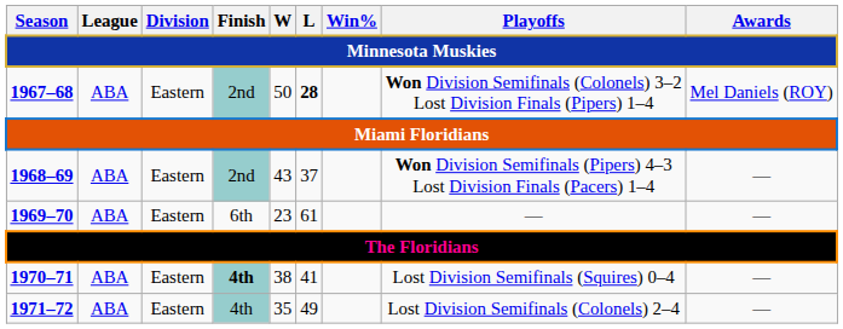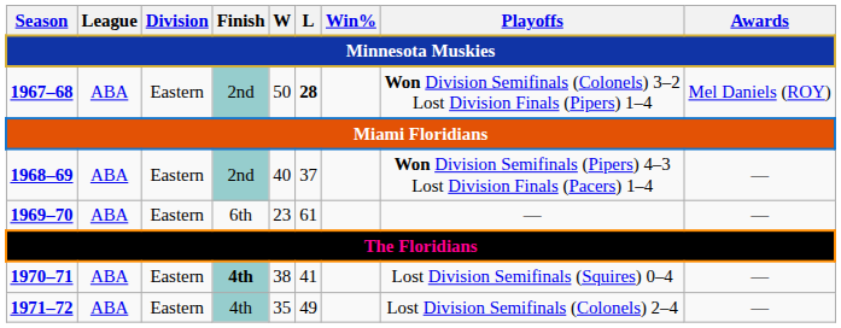 <table class="wikitable plainrowheaders" style="text-align:center; font-size:95%" summary="Season (sortable), Conference, Finish (sortable), Division, Finish (sortable), Wins (sortable), Losses (sortable), Win% (sortable), GB (sortable), Playoffs, Awards and Head coach">
 <tr>
 <th scope="col"><a href='#'>Season</a></th>
 <th scope="col">League</th>
 <th scope="col" class="unsortable"><a href='#'>Division</a></th>
 <th scope="col">Finish</th>
 <th scope="col">W</th>
 <th scope="col">L</th>
 <th scope="col"><a href='#'>Win%</a></th>
 <th scope="col" class="unsortable"><a href='#'>Playoffs</a></th>
 <th scope="col" class="unsortable"><a href='#'>Awards</a></th>
 </tr>
 <tr>
 <td colspan="9" align=center style="background:#1034A6; color:#FFFFFF; border:2px solid #D4AF37;"><strong>Minnesota Muskies</strong></td>
 </tr>
 <tr>
 <th scope="row" style="background-color:transparent;"><a href='#'>1967–68</a></th>
 <td><a href='#'>ABA</a></td>
 <td>Eastern</td>
 <td bgcolor="#96CDCD">2nd</td>
 <td>50</td>
 <td><strong>28</strong></td>
 <td></td>
 <td><strong>Won</strong> <a href='#'>Division Semifinals</a> (<a href='#'>Colonels</a>) 3–2<br>Lost <a href='#'>Division Finals</a> (<a href='#'>Pipers</a>) 1–4</td>
 <td><a href='#'>Mel Daniels</a> (<a href='#'>ROY</a>)</td>
 </tr>
 <tr>
 <td colspan="9" align=center style="background:#E35205; color:#FFFFFF; border:2px solid #1777CD;"><strong>Miami Floridians</strong></td>
 </tr>
 <tr>
 <th scope="row" style="background-color:transparent;"><a href='#'>1968–69</a></th>
 <td><a href='#'>ABA</a></td>
 <td>Eastern</td>
 <td bgcolor="#96CDCD">2nd</td>
-<td>43</td>
+<td>40</td>
 <td>37</td>
 <td></td>
 <td><strong>Won</strong> <a href='#'>Division Semifinals</a> (<a href='#'>Pipers</a>) 4–3<br>Lost <a href='#'>Division Finals</a> (<a href='#'>Pacers</a>) 1–4</td>
 <td>—</td>
 </tr>
 <tr>
 <th scope="row" style="background-color:transparent;"><a href='#'>1969–70</a></th>
 <td><a href='#'>ABA</a></td>
 <td>Eastern</td>
 <td>6th</td>
 <td>23</td>
 <td>61</td>
 <td></td>
 <td>—</td>
 <td>—</td>
 </tr>
 <tr>
 <td colspan="9" align=center style="background:#000000; color:#FF0090; border:2px solid #FF8C00;"><strong>The Floridians</strong></td>
 </tr>
 <tr>
 <th scope="row" style="background-color:transparent;"><a href='#'>1970–71</a></th>
 <td><a href='#'>ABA</a></td>
 <td>Eastern</td>
 <td bgcolor="#96CDCD"><strong>4th</strong></td>
 <td>38</td>
 <td>41</td>
 <td></td>
 <td>Lost <a href='#'>Division Semifinals</a> (<a href='#'>Squires</a>) 0–4</td>
 <td>—</td>
 </tr>
 <tr>
 <th scope="row" style="background-color:transparent;"><a href='#'>1971–72</a></th>
 <td><a href='#'>ABA</a></td>
 <td>Eastern</td>
 <td bgcolor="#96CDCD">4th</td>
 <td>35</td>
 <td>49</td>
 <td></td>
 <td>Lost <a href='#'>Division Semifinals</a> (<a href='#'>Colonels</a>) 2–4</td>
 <td>—</td>
 </tr>
 </table>
